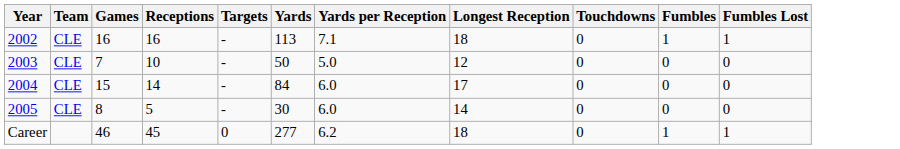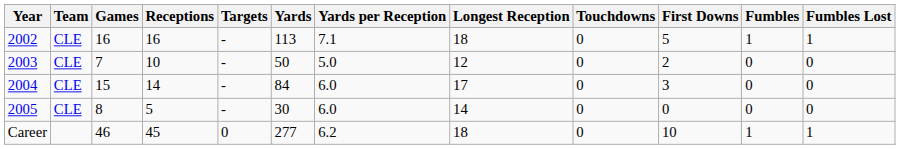 <table class="wikitable">
 <tr>
 <th>Year</th>
 <th>Team</th>
 <th>Games</th>
 <th>Receptions</th>
 <th>Targets</th>
 <th>Yards</th>
 <th>Yards per Reception</th>
 <th>Longest Reception</th>
 <th>Touchdowns</th>
+<th>First Downs</th>
 <th>Fumbles</th>
 <th>Fumbles Lost</th>
 </tr>
 <tr>
 <td><a href='#'>2002</a></td>
 <td><a href='#'>CLE</a></td>
 <td>16</td>
 <td>16</td>
 <td>-</td>
 <td>113</td>
 <td>7.1</td>
 <td>18</td>
 <td>0</td>
+<td>5</td>
 <td>1</td>
 <td>1</td>
 </tr>
 <tr>
 <td><a href='#'>2003</a></td>
 <td><a href='#'>CLE</a></td>
 <td>7</td>
 <td>10</td>
 <td>-</td>
 <td>50</td>
 <td>5.0</td>
 <td>12</td>
 <td>0</td>
+<td>2</td>
 <td>0</td>
 <td>0</td>
 </tr>
 <tr>
 <td><a href='#'>2004</a></td>
 <td><a href='#'>CLE</a></td>
 <td>15</td>
 <td>14</td>
 <td>-</td>
 <td>84</td>
 <td>6.0</td>
 <td>17</td>
 <td>0</td>
+<td>3</td>
 <td>0</td>
 <td>0</td>
 </tr>
 <tr>
 <td><a href='#'>2005</a></td>
 <td><a href='#'>CLE</a></td>
 <td>8</td>
 <td>5</td>
 <td>-</td>
 <td>30</td>
 <td>6.0</td>
 <td>14</td>
 <td>0</td>
 <td>0</td>
 <td>0</td>
+<td>0</td>
 </tr>
 <tr>
 <td>Career</td>
 <td></td>
 <td>46</td>
 <td>45</td>
 <td>0</td>
 <td>277</td>
 <td>6.2</td>
 <td>18</td>
 <td>0</td>
+<td>10</td>
 <td>1</td>
 <td>1</td>
 </tr>
 </table>
